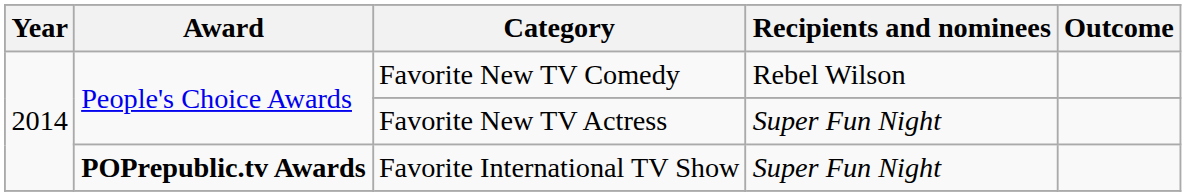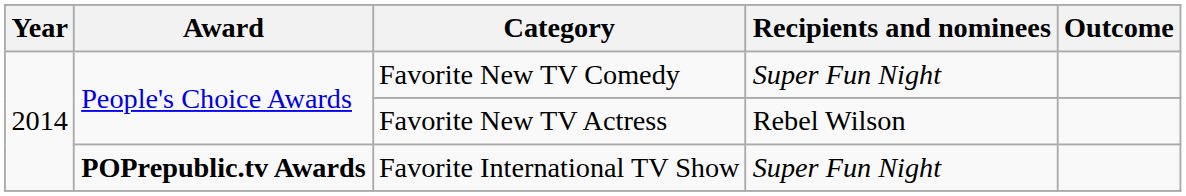 <table class="wikitable" style="font-size: 95%;">
 <tr style="text-align:center;">
 <th>Year</th>
 <th>Award</th>
 <th>Category</th>
 <th>Recipients and nominees</th>
 <th>Outcome</th>
 </tr>
 <tr>
 <td rowspan=3>2014</td>
 <td rowspan=2><a href='#'>People's Choice Awards</a></td>
 <td>Favorite New TV Comedy</td>
-<td>Rebel Wilson</td>
+<td><em>Super Fun Night</em></td>
 <td></td>
 </tr>
 <tr>
 <td>Favorite New TV Actress</td>
-<td><em>Super Fun Night</em></td>
+<td>Rebel Wilson</td>
 <td></td>
 </tr>
 <tr>
 <td><strong>POPrepublic.tv Awards</strong></td>
 <td>Favorite International TV Show</td>
 <td><em>Super Fun Night</em></td>
 <td></td>
 </tr>
 </table>
